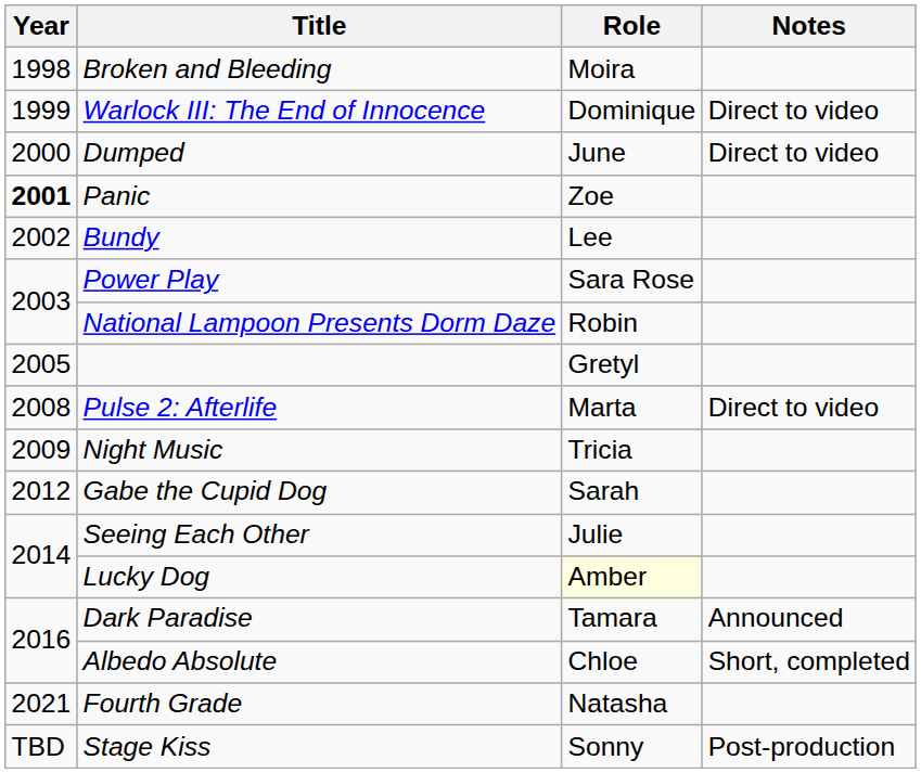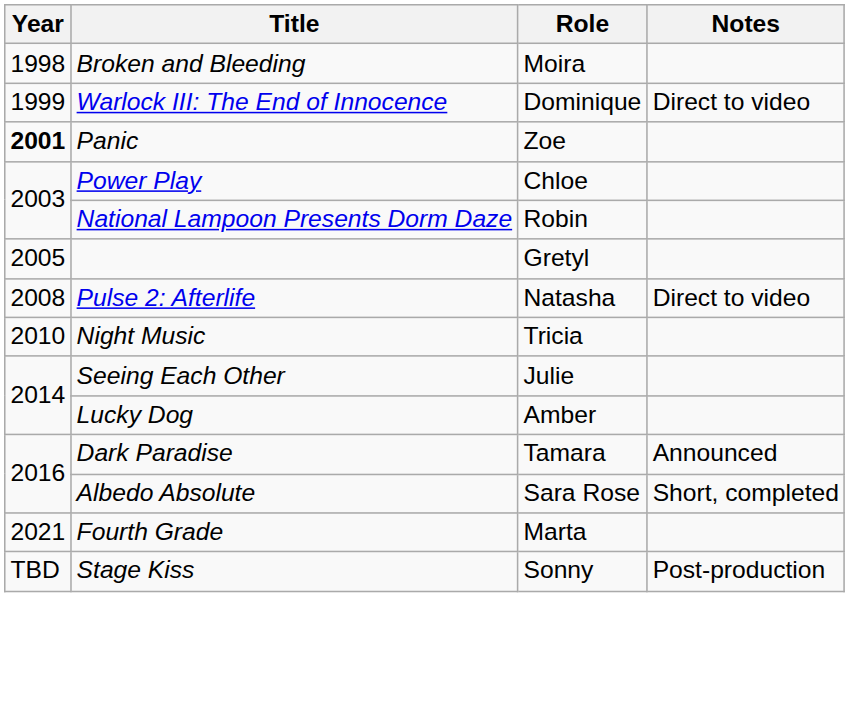 <table class="wikitable sortable">
 <tr>
 <th>Year</th>
 <th>Title</th>
 <th>Role</th>
 <th class="unsortable">Notes</th>
 </tr>
 <tr>
 <td>1998</td>
 <td><em>Broken and Bleeding</em></td>
 <td>Moira</td>
 <td></td>
 </tr>
 <tr>
 <td>1999</td>
 <td><em><a href='#'>Warlock III: The End of Innocence</a></em></td>
 <td>Dominique</td>
 <td>Direct to video</td>
 </tr>
 <tr>
-<td>2000</td>
-<td><em>Dumped</em></td>
-<td>June</td>
-<td>Direct to video</td>
-</tr>
-<tr>
 <td><strong>2001</strong></td>
 <td><em>Panic</em></td>
 <td>Zoe</td>
 <td></td>
 </tr>
 <tr>
-<td>2002</td>
-<td><em><a href='#'>Bundy</a></em></td>
-<td>Lee</td>
-<td></td>
-</tr>
-<tr>
 <td rowspan="2">2003</td>
 <td><em><a href='#'>Power Play</a></em></td>
-<td>Sara Rose</td>
+<td>Chloe</td>
 <td></td>
 </tr>
 <tr>
 <td><em><a href='#'>National Lampoon Presents Dorm Daze</a></em></td>
 <td>Robin</td>
 <td></td>
 </tr>
 <tr>
 <td>2005</td>
 <td><em></em></td>
 <td>Gretyl</td>
 <td></td>
 </tr>
 <tr>
 <td>2008</td>
 <td><em><a href='#'>Pulse 2: Afterlife</a></em></td>
-<td>Marta</td>
+<td>Natasha</td>
 <td>Direct to video</td>
 </tr>
 <tr>
-<td>2009</td>
+<td>2010</td>
 <td><em>Night Music</em></td>
 <td>Tricia</td>
-<td></td>
-</tr>
-<tr>
-<td>2012</td>
-<td><em>Gabe the Cupid Dog</em></td>
-<td>Sarah</td>
 <td></td>
 </tr>
 <tr>
 <td rowspan="2">2014</td>
 <td><em>Seeing Each Other</em></td>
 <td>Julie</td>
 <td></td>
 </tr>
 <tr>
 <td><em>Lucky Dog</em></td>
-<td style="background: lightyellow;">Amber</td>
+<td>Amber</td>
 <td></td>
 </tr>
 <tr>
 <td rowspan="2">2016</td>
 <td><em>Dark Paradise</em></td>
 <td>Tamara</td>
 <td>Announced</td>
 </tr>
 <tr>
 <td><em>Albedo Absolute</em></td>
-<td>Chloe</td>
+<td>Sara Rose</td>
 <td>Short, completed</td>
 </tr>
 <tr>
 <td>2021</td>
 <td><em>Fourth Grade</em></td>
-<td>Natasha</td>
+<td>Marta</td>
 <td></td>
 </tr>
 <tr>
 <td>TBD</td>
 <td><em>Stage Kiss</em></td>
 <td>Sonny</td>
 <td>Post-production</td>
 </tr>
 </table>
